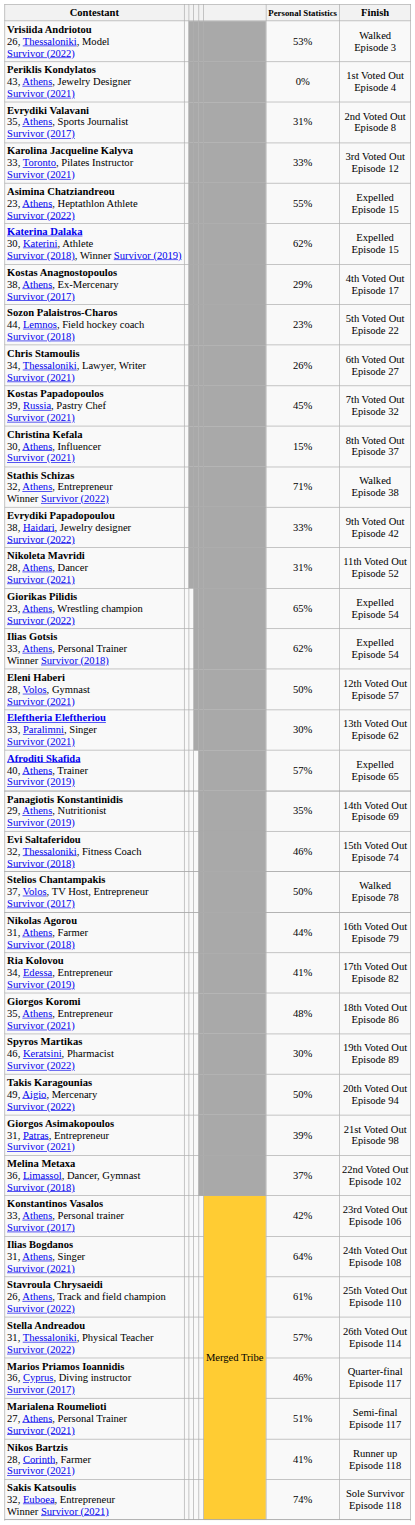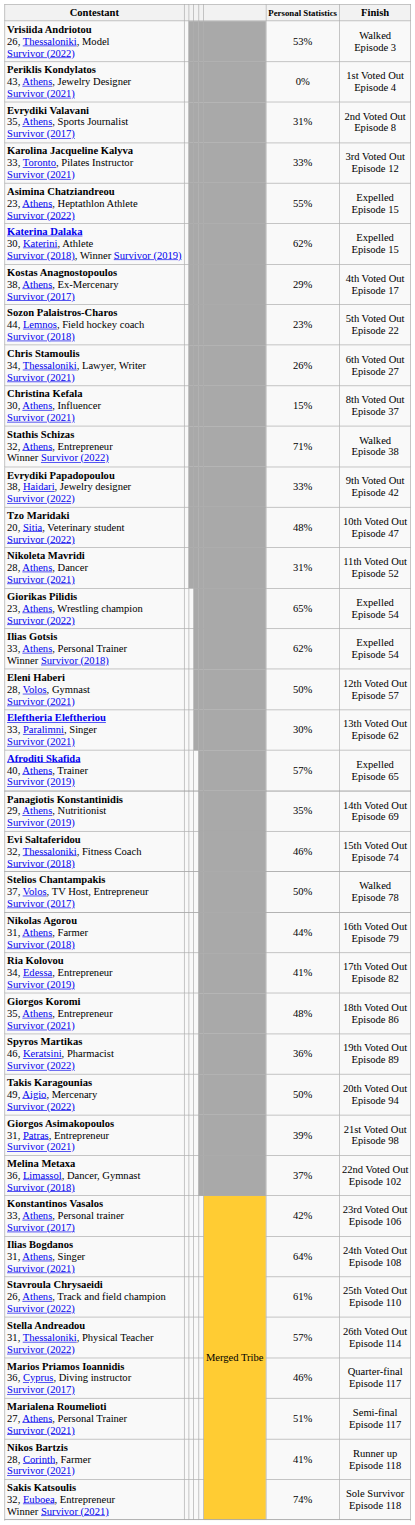 <table class="wikitable sortable" style="margin:auto; text-align:center">
 <tr>
 <th>Contestant</th>
 <th></th>
 <th></th>
 <th></th>
 <th></th>
 <th></th>
 <th><small>Personal Statistics</small></th>
 <th>Finish</th>
 </tr>
 <tr>
 <td align="left"><strong>Vrisiida Andriotou</strong><br>26, <a href='#'>Thessaloniki</a>, Model<br><a href='#'>Survivor (2022)</a></td>
 <td></td>
 <td bgcolor="darkgray"></td>
 <td bgcolor="darkgray"></td>
 <td bgcolor="darkgray"></td>
 <td bgcolor="darkgray"></td>
 <td>53%</td>
 <td>Walked<br>Episode 3</td>
 </tr>
 <tr>
 <td align="left"><strong>Periklis Kondylatos</strong><br>43, <a href='#'>Athens</a>, Jewelry Designer<br><a href='#'>Survivor (2021)</a></td>
 <td></td>
 <td bgcolor="darkgray"></td>
 <td bgcolor="darkgray"></td>
 <td bgcolor="darkgray"></td>
 <td bgcolor="darkgray"></td>
 <td>0%</td>
 <td>1st Voted Out <br>Episode 4</td>
 </tr>
 <tr>
 <td align="left"><strong>Evrydiki Valavani</strong><br>35, <a href='#'>Athens</a>, Sports Journalist<br><a href='#'>Survivor (2017)</a></td>
 <td></td>
 <td bgcolor="darkgray"></td>
 <td bgcolor="darkgray"></td>
 <td bgcolor="darkgray"></td>
 <td bgcolor="darkgray"></td>
 <td>31%</td>
 <td>2nd Voted Out <br>Episode 8</td>
 </tr>
 <tr>
 <td align="left"><strong>Karolina Jacqueline Kalyva</strong><br>33, <a href='#'>Toronto</a>, Pilates Instructor<br><a href='#'>Survivor (2021)</a></td>
 <td></td>
 <td bgcolor="darkgray"></td>
 <td bgcolor="darkgray"></td>
 <td bgcolor="darkgray"></td>
 <td bgcolor="darkgray"></td>
 <td>33%</td>
 <td>3rd Voted Out <br>Episode 12</td>
 </tr>
 <tr>
 <td align="left"><strong>Asimina Chatziandreou</strong><br>23, <a href='#'>Athens</a>, Heptathlon Athlete<br><a href='#'>Survivor (2022)</a></td>
 <td></td>
 <td bgcolor="darkgray"></td>
 <td bgcolor="darkgray"></td>
 <td bgcolor="darkgray"></td>
 <td bgcolor="darkgray"></td>
 <td>55%</td>
 <td>Expelled<br>Episode 15</td>
 </tr>
 <tr>
 <td align="left"><strong><a href='#'>Katerina Dalaka</a></strong><br>30, <a href='#'>Katerini</a>, Athlete<br> <a href='#'>Survivor (2018)</a>, Winner <a href='#'>Survivor (2019)</a></td>
 <td></td>
 <td bgcolor="darkgray"></td>
 <td bgcolor="darkgray"></td>
 <td bgcolor="darkgray"></td>
 <td bgcolor="darkgray"></td>
 <td>62%</td>
 <td>Expelled<br>Episode 15</td>
 </tr>
 <tr>
 <td align="left"><strong>Kostas Anagnostopoulos</strong><br>38, <a href='#'>Athens</a>, Ex-Mercenary<br><a href='#'>Survivor (2017)</a></td>
 <td></td>
 <td bgcolor="darkgray"></td>
 <td bgcolor="darkgray"></td>
 <td bgcolor="darkgray"></td>
 <td bgcolor="darkgray"></td>
 <td>29%</td>
 <td>4th Voted Out <br>Episode 17</td>
 </tr>
 <tr>
 <td align="left"><strong>Sozon Palaistros-Charos</strong><br>44, <a href='#'>Lemnos</a>, Field hockey coach <br><a href='#'>Survivor (2018)</a></td>
 <td></td>
 <td bgcolor="darkgray"></td>
 <td bgcolor="darkgray"></td>
 <td bgcolor="darkgray"></td>
 <td bgcolor="darkgray"></td>
 <td>23%</td>
 <td>5th Voted Out <br>Episode 22</td>
 </tr>
 <tr>
 <td align="left"><strong>Chris Stamoulis</strong> <br> 34, <a href='#'>Thessaloniki</a>, Lawyer, Writer<br><a href='#'>Survivor (2021)</a></td>
 <td></td>
 <td bgcolor="darkgray"></td>
 <td bgcolor="darkgray"></td>
 <td bgcolor="darkgray"></td>
 <td bgcolor="darkgray"></td>
 <td>26%</td>
 <td>6th Voted Out <br>Episode 27</td>
 </tr>
 <tr>
-<td align="left"><strong>Kostas Papadopoulos</strong><br>39, <a href='#'>Russia</a>, Pastry Chef<br><a href='#'>Survivor (2021)</a></td>
-<td></td>
-<td bgcolor="darkgray"></td>
-<td bgcolor="darkgray"></td>
-<td bgcolor="darkgray"></td>
-<td bgcolor="darkgray"></td>
-<td>45%</td>
-<td>7th Voted Out <br>Episode 32</td>
-</tr>
-<tr>
 <td align="left"><strong>Christina Kefala</strong> <br> 30, <a href='#'>Athens</a>, Influencer<br><a href='#'>Survivor (2021)</a></td>
 <td></td>
 <td bgcolor="darkgray"></td>
 <td bgcolor="darkgray"></td>
 <td bgcolor="darkgray"></td>
 <td bgcolor="darkgray"></td>
 <td>15%</td>
 <td>8th Voted Out <br>Episode 37</td>
 </tr>
 <tr>
 <td align="left"><strong>Stathis Schizas</strong><br>32, <a href='#'>Athens</a>, Entrepreneur<br> Winner <a href='#'>Survivor (2022)</a></td>
 <td></td>
 <td bgcolor="darkgray"></td>
 <td bgcolor="darkgray"></td>
 <td bgcolor="darkgray"></td>
 <td bgcolor="darkgray"></td>
 <td>71%</td>
 <td>Walked <br>Episode 38</td>
 </tr>
 <tr>
 <td align="left"><strong>Evrydiki Papadopoulou</strong><br>38, <a href='#'>Haidari</a>, Jewelry designer <small><br></small><a href='#'>Survivor (2022)</a></td>
 <td></td>
 <td bgcolor="darkgray"></td>
 <td bgcolor="darkgray"></td>
 <td bgcolor="darkgray"></td>
 <td bgcolor="darkgray"></td>
 <td>33%</td>
 <td>9th Voted Out <br>Episode 42</td>
+</tr>
+<tr>
+<td align="left"><strong>Tzo Maridaki</strong><br>20, <a href='#'>Sitia</a>, Veterinary student<small><br></small><a href='#'>Survivor (2022)</a></td>
+<td></td>
+<td bgcolor="darkgray"></td>
+<td bgcolor="darkgray"></td>
+<td bgcolor="darkgray"></td>
+<td bgcolor="darkgray"></td>
+<td>48%</td>
+<td>10th Voted Out <br>Episode 47</td>
 </tr>
 <tr>
 <td align="left"><strong>Nikoleta Mavridi</strong> <br> 28, <a href='#'>Athens</a>, Dancer<br><a href='#'>Survivor (2021)</a></td>
 <td></td>
 <td bgcolor="darkgray"></td>
 <td bgcolor="darkgray"></td>
 <td bgcolor="darkgray"></td>
 <td bgcolor="darkgray"></td>
 <td>31%</td>
 <td>11th Voted Out <br>Episode 52</td>
 </tr>
 <tr>
 <td align="left"><strong>Giorikas Pilidis</strong><br>23, <a href='#'>Athens</a>, Wrestling champion<br><a href='#'>Survivor (2022)</a></td>
 <td></td>
 <td></td>
 <td bgcolor="darkgray"></td>
 <td bgcolor="darkgray"></td>
 <td bgcolor="darkgray"></td>
 <td>65%</td>
 <td>Expelled<br>Episode 54</td>
 </tr>
 <tr>
 <td align="left"><strong>Ilias Gotsis</strong><br>33, <a href='#'>Athens</a>, Personal Trainer<br> Winner <a href='#'>Survivor (2018)</a></td>
 <td></td>
 <td></td>
 <td bgcolor="darkgray"></td>
 <td bgcolor="darkgray"></td>
 <td bgcolor="darkgray"></td>
 <td>62%</td>
 <td>Expelled<br>Episode 54</td>
 </tr>
 <tr>
 <td align="left"><strong>Eleni Haberi</strong><br>28, <a href='#'>Volos</a>, Gymnast<br><a href='#'>Survivor (2021)</a></td>
 <td></td>
 <td></td>
 <td bgcolor="darkgray"></td>
 <td bgcolor="darkgray"></td>
 <td bgcolor="darkgray"></td>
 <td>50%</td>
 <td>12th Voted Out <br>Episode 57</td>
 </tr>
 <tr>
 <td align="left"><strong><a href='#'>Eleftheria Eleftheriou</a></strong> <br> 33, <a href='#'>Paralimni</a>, Singer <br><a href='#'>Survivor (2021)</a></td>
 <td></td>
 <td></td>
 <td bgcolor="darkgray"></td>
 <td bgcolor="darkgray"></td>
 <td bgcolor="darkgray"></td>
 <td>30%</td>
 <td>13th Voted Out <br>Episode 62</td>
 </tr>
 <tr>
 <td align="left"><strong><a href='#'>Afroditi Skafida</a></strong><br>40, <a href='#'>Athens</a>, Trainer<br><a href='#'>Survivor (2019)</a></td>
 <td></td>
 <td></td>
 <td></td>
 <td bgcolor="darkgray"></td>
 <td bgcolor="darkgray"></td>
 <td>57%</td>
 <td>Expelled<br>Episode 65</td>
 </tr>
 <tr>
 </tr>
 <tr>
 <td align="left"><strong>Panagiotis Konstantinidis</strong><br>29, <a href='#'>Athens</a>, Nutritionist<br><a href='#'>Survivor (2019)</a></td>
 <td></td>
 <td></td>
 <td></td>
 <td bgcolor="darkgray"></td>
 <td bgcolor="darkgray"></td>
 <td>35%</td>
 <td>14th Voted Out <br>Episode 69</td>
 </tr>
 <tr>
 <td align="left"><strong>Evi Saltaferidou</strong><br>32, <a href='#'>Thessaloniki</a>, Fitness Coach<br><a href='#'>Survivor (2018)</a></td>
 <td></td>
 <td></td>
 <td></td>
 <td bgcolor="darkgray"></td>
 <td bgcolor="darkgray"></td>
 <td>46%</td>
 <td>15th Voted Out <br>Episode 74</td>
 </tr>
 <tr>
 </tr>
 <tr>
 <td align="left"><strong>Stelios Chantampakis</strong><br>37, <a href='#'>Volos</a>, TV Host, Entrepreneur<br><a href='#'>Survivor (2017)</a></td>
 <td></td>
 <td></td>
 <td></td>
 <td bgcolor="darkgray"></td>
 <td bgcolor="darkgray"></td>
 <td>50%</td>
 <td>Walked<br>Episode 78</td>
 </tr>
 <tr>
 </tr>
 <tr>
 <td align="left"><strong>Nikolas Agorou</strong> <br>31, <a href='#'>Athens</a>, Farmer<br><a href='#'>Survivor (2018)</a></td>
 <td></td>
 <td></td>
 <td></td>
 <td bgcolor="darkgray"></td>
 <td bgcolor="darkgray"></td>
 <td>44%</td>
 <td>16th Voted Out <br>Episode 79</td>
 </tr>
 <tr>
 <td align="left"><strong>Ria Kolovou</strong><br>34, <a href='#'>Edessa</a>, Entrepreneur<br><a href='#'>Survivor (2019)</a></td>
 <td></td>
 <td></td>
 <td></td>
 <td bgcolor="darkgray"></td>
 <td bgcolor="darkgray"></td>
 <td>41%</td>
 <td>17th Voted Out <br>Episode 82</td>
 </tr>
 <tr>
 <td align="left"><strong>Giorgos Koromi</strong> <br> 35, <a href='#'>Athens</a>, Entrepreneur<br><a href='#'>Survivor (2021)</a></td>
 <td></td>
 <td></td>
 <td></td>
 <td bgcolor="darkgray"></td>
 <td bgcolor="darkgray"></td>
 <td>48%</td>
 <td>18th Voted Out <br>Episode 86</td>
 </tr>
 <tr>
 <td align="left"><strong>Spyros Martikas</strong><br>46, <a href='#'>Keratsini</a>, Pharmacist<br><a href='#'>Survivor (2022)</a></td>
 <td></td>
 <td></td>
 <td></td>
 <td bgcolor="darkgray"></td>
 <td bgcolor="darkgray"></td>
-<td>30%</td>
+<td>36%</td>
 <td>19th Voted Out <br>Episode 89</td>
 </tr>
 <tr>
 <td align="left"><strong>Takis Karagounias</strong><br>49, <a href='#'>Aigio</a>, Mercenary<br><a href='#'>Survivor (2022)</a></td>
 <td></td>
 <td></td>
 <td></td>
 <td bgcolor="darkgray"></td>
 <td bgcolor="darkgray"></td>
 <td>50%</td>
 <td>20th Voted Out <br>Episode 94</td>
 </tr>
 <tr>
 <td align="left"><strong>Giorgos Asimakopoulos</strong><br>31, <a href='#'>Patras</a>, Entrepreneur<br><a href='#'>Survivor (2021)</a></td>
 <td></td>
 <td></td>
 <td></td>
 <td bgcolor="darkgray"></td>
 <td bgcolor="darkgray"></td>
 <td>39%</td>
 <td>21st Voted Out <br>Episode 98</td>
 </tr>
 <tr>
 <td align="left"><strong>Melina Metaxa</strong><br>36, <a href='#'>Limassol</a>, Dancer, Gymnast<br><a href='#'>Survivor (2018)</a></td>
 <td></td>
 <td></td>
 <td></td>
 <td bgcolor="darkgray"></td>
 <td bgcolor="darkgray"></td>
 <td>37%</td>
 <td>22nd Voted Out <br>Episode 102</td>
 </tr>
 <tr>
 <td align="left"><strong>Konstantinos Vasalos</strong><br>33, <a href='#'>Athens</a>, Personal trainer<br><a href='#'>Survivor (2017)</a></td>
 <td></td>
 <td></td>
 <td></td>
 <td></td>
 <td bgcolor="#FFCC33" rowspan="8">Merged Tribe</td>
 <td>42%</td>
 <td>23rd Voted Out <br>Episode 106</td>
 </tr>
 <tr>
 <td align="left"><strong>Ilias Bogdanos</strong><br>31, <a href='#'>Athens</a>, Singer<br><a href='#'>Survivor (2021)</a></td>
 <td></td>
 <td></td>
 <td></td>
 <td></td>
 <td>64%</td>
 <td>24th Voted Out <br>Episode 108</td>
 </tr>
 <tr>
 <td align="left"><strong>Stavroula Chrysaeidi</strong><br>26, <a href='#'>Athens</a>, Track and field champion<br><a href='#'>Survivor (2022)</a></td>
 <td></td>
 <td></td>
 <td></td>
 <td></td>
 <td>61%</td>
 <td>25th Voted Out <br>Episode 110</td>
 </tr>
 <tr>
 <td align="left"><strong>Stella Andreadou</strong><br>31, <a href='#'>Thessaloniki</a>, Physical Teacher<br><a href='#'>Survivor (2022)</a></td>
 <td></td>
 <td></td>
 <td></td>
 <td></td>
 <td>57%</td>
 <td>26th Voted Out <br>Episode 114</td>
 </tr>
 <tr>
 <td align="left"><strong>Marios Priamos Ioannidis</strong><br>36, <a href='#'>Cyprus</a>,  Diving instructor<br><a href='#'>Survivor (2017)</a></td>
 <td></td>
 <td></td>
 <td></td>
 <td></td>
 <td>46%</td>
 <td>Quarter-final<br>Episode 117</td>
 </tr>
 <tr>
 <td align="left"><strong>Marialena Roumelioti</strong><br>27, <a href='#'>Athens</a>, Personal Trainer<br><a href='#'>Survivor (2021)</a></td>
 <td></td>
 <td></td>
 <td></td>
 <td></td>
 <td>51%</td>
 <td>Semi-final<br>Episode 117</td>
 </tr>
 <tr>
 <td align="left"><strong>Nikos Bartzis</strong><br>28, <a href='#'>Corinth</a>, Farmer<br><a href='#'>Survivor (2021)</a></td>
 <td></td>
 <td></td>
 <td></td>
 <td></td>
 <td>41%</td>
 <td>Runner up<br>Episode 118</td>
 </tr>
 <tr>
 <td align="left"><strong>Sakis Katsoulis</strong><br>32, <a href='#'>Euboea</a>, Entrepreneur<br> Winner <a href='#'>Survivor (2021)</a></td>
 <td></td>
 <td></td>
 <td></td>
 <td></td>
 <td>74%</td>
 <td>Sole Survivor<br>Episode 118</td>
 </tr>
 <tr>
 </tr>
 <tr>
 </tr>
 </table>
